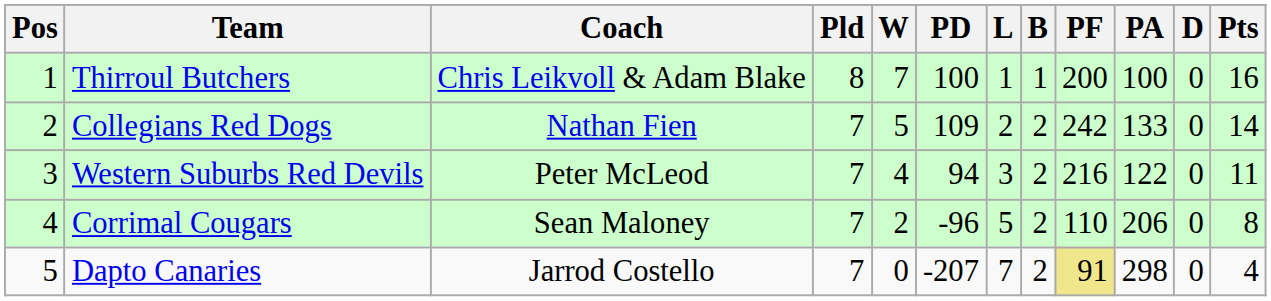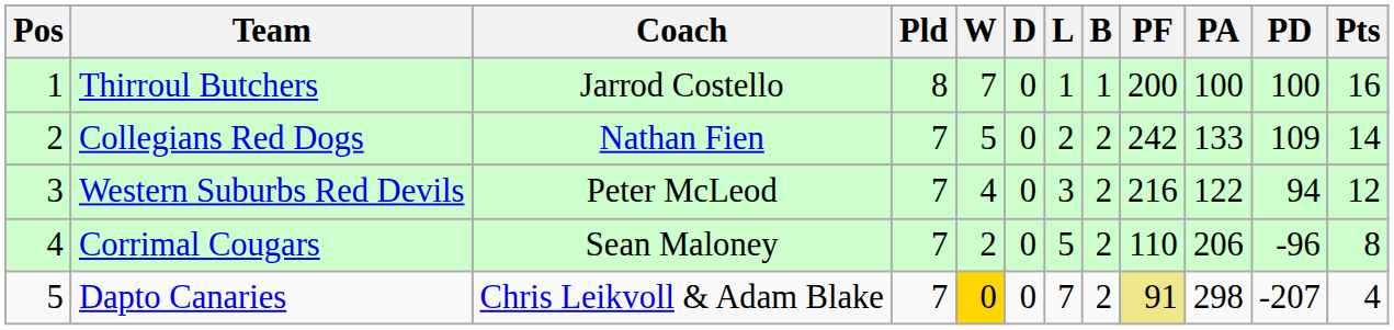 <table class="wikitable" style="text-align:right;">
 <tr>
 <th>Pos</th>
 <th>Team</th>
 <th>Coach</th>
 <th>Pld</th>
 <th>W</th>
-<th>PD</th>
+<th>D</th>
 <th>L</th>
 <th>B</th>
 <th>PF</th>
 <th>PA</th>
-<th>D</th>
+<th>PD</th>
 <th>Pts</th>
 </tr>
 <tr bgcolor="#CCFFCC">
 <td>1</td>
 <td align=left> <a href='#'>Thirroul Butchers</a></td>
-<td align=center><a href='#'>Chris Leikvoll</a> & Adam Blake</td>
+<td align=center>Jarrod Costello</td>
 <td>8</td>
 <td>7</td>
-<td>100</td>
+<td>0</td>
 <td>1</td>
 <td>1</td>
 <td>200</td>
 <td>100</td>
-<td>0</td>
+<td>100</td>
 <td>16</td>
 </tr>
 <tr bgcolor="#CCFFCC">
 <td>2</td>
 <td align=left> <a href='#'>Collegians Red Dogs</a></td>
 <td align=center><a href='#'>Nathan Fien</a></td>
 <td>7</td>
 <td>5</td>
-<td>109</td>
+<td>0</td>
 <td>2</td>
 <td>2</td>
 <td>242</td>
 <td>133</td>
-<td>0</td>
+<td>109</td>
 <td>14</td>
 </tr>
 <tr bgcolor="#CCFFCC">
 <td>3</td>
 <td align=left> <a href='#'>Western Suburbs Red Devils</a></td>
 <td align=center>Peter McLeod</td>
 <td>7</td>
 <td>4</td>
-<td>94</td>
+<td>0</td>
 <td>3</td>
 <td>2</td>
 <td>216</td>
 <td>122</td>
-<td>0</td>
-<td>11</td>
+<td>94</td>
+<td>12</td>
 </tr>
 <tr bgcolor="#CCFFCC">
 <td>4</td>
 <td align=left> <a href='#'>Corrimal Cougars</a></td>
 <td align=center>Sean Maloney</td>
 <td>7</td>
 <td>2</td>
-<td>-96</td>
+<td>0</td>
 <td>5</td>
 <td>2</td>
 <td>110</td>
 <td>206</td>
-<td>0</td>
+<td>-96</td>
 <td>8</td>
 </tr>
 <tr>
 <td>5</td>
 <td align=left> <a href='#'>Dapto Canaries</a></td>
-<td align=center>Jarrod Costello</td>
+<td align=center><a href='#'>Chris Leikvoll</a> & Adam Blake</td>
 <td>7</td>
+<td style="background: gold;">0</td>
 <td>0</td>
-<td>-207</td>
 <td>7</td>
 <td>2</td>
 <td style="background: khaki;">91</td>
 <td>298</td>
-<td>0</td>
+<td>-207</td>
 <td>4</td>
 </tr>
 </table>
